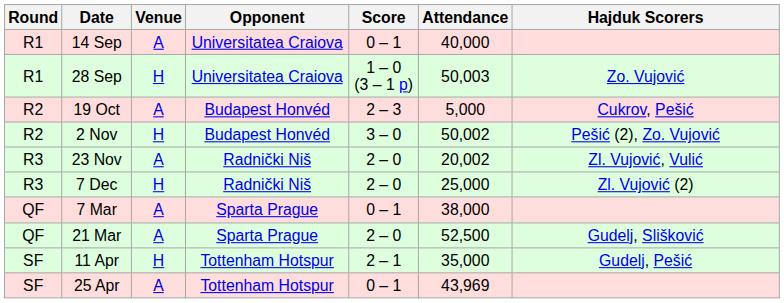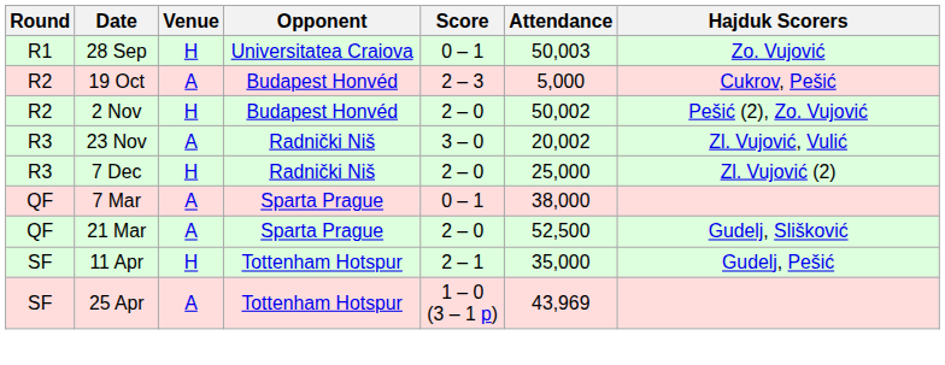 <table class="wikitable sortable" style="text-align: center; font-size:95%;">
 <tr>
 <th width="30">Round</th>
 <th width="60">Date</th>
 <th width="20">Venue</th>
 <th width="150">Opponent</th>
 <th width="60">Score</th>
 <th width="60">Attendance</th>
 <th width="250">Hajduk Scorers</th>
 </tr>
-<tr bgcolor="#ffdddd">
-<td>R1</td>
-<td>14 Sep</td>
-<td><a href='#'>A</a> </td>
-<td><a href='#'>Universitatea Craiova</a> </td>
-<td>0 – 1</td>
-<td>40,000</td>
-<td></td>
-</tr>
 <tr bgcolor="#ddffdd">
 <td>R1</td>
 <td>28 Sep</td>
 <td><a href='#'>H</a></td>
 <td><a href='#'>Universitatea Craiova</a> </td>
-<td>1 – 0<br>(3 – 1 <a href='#'>p</a>)</td>
+<td>0 – 1</td>
 <td>50,003</td>
 <td><a href='#'>Zo. Vujović</a></td>
 </tr>
 <tr bgcolor="#ffdddd">
 <td>R2</td>
 <td>19 Oct</td>
 <td><a href='#'>A</a> </td>
 <td><a href='#'>Budapest Honvéd</a> </td>
 <td>2 – 3</td>
 <td>5,000</td>
 <td><a href='#'>Cukrov</a>, <a href='#'>Pešić</a></td>
 </tr>
 <tr bgcolor="#ddffdd">
 <td>R2</td>
 <td>2 Nov</td>
 <td><a href='#'>H</a></td>
 <td><a href='#'>Budapest Honvéd</a> </td>
-<td>3 – 0</td>
+<td>2 – 0</td>
 <td>50,002</td>
 <td><a href='#'>Pešić</a> (2), <a href='#'>Zo. Vujović</a></td>
 </tr>
 <tr bgcolor="#ddffdd">
 <td>R3</td>
 <td>23 Nov</td>
 <td><a href='#'>A</a></td>
 <td><a href='#'>Radnički Niš</a></td>
-<td>2 – 0</td>
+<td>3 – 0</td>
 <td>20,002</td>
 <td><a href='#'>Zl. Vujović</a>, <a href='#'>Vulić</a></td>
 </tr>
 <tr bgcolor="#ddffdd">
 <td>R3</td>
 <td>7 Dec</td>
 <td><a href='#'>H</a></td>
 <td><a href='#'>Radnički Niš</a></td>
 <td>2 – 0</td>
 <td>25,000</td>
 <td><a href='#'>Zl. Vujović</a> (2)</td>
 </tr>
 <tr bgcolor="#ffdddd">
 <td>QF</td>
 <td>7 Mar</td>
 <td><a href='#'>A</a> </td>
 <td><a href='#'>Sparta Prague</a> </td>
 <td>0 – 1</td>
 <td>38,000</td>
 <td></td>
 </tr>
 <tr bgcolor="#ddffdd">
 <td>QF</td>
 <td>21 Mar</td>
 <td><a href='#'>A</a> </td>
 <td><a href='#'>Sparta Prague</a> </td>
 <td>2 – 0 </td>
 <td>52,500</td>
 <td><a href='#'>Gudelj</a>, <a href='#'>Slišković</a></td>
 </tr>
 <tr bgcolor="#ddffdd">
 <td>SF</td>
 <td>11 Apr</td>
 <td><a href='#'>H</a></td>
 <td><a href='#'>Tottenham Hotspur</a> </td>
 <td>2 – 1</td>
 <td>35,000</td>
 <td><a href='#'>Gudelj</a>, <a href='#'>Pešić</a></td>
 </tr>
 <tr bgcolor="#ffdddd">
 <td>SF</td>
 <td>25 Apr</td>
 <td><a href='#'>A</a> </td>
 <td><a href='#'>Tottenham Hotspur</a> </td>
-<td>0 – 1</td>
+<td>1 – 0<br>(3 – 1 <a href='#'>p</a>)</td>
 <td>43,969</td>
 <td></td>
 </tr>
 </table>
